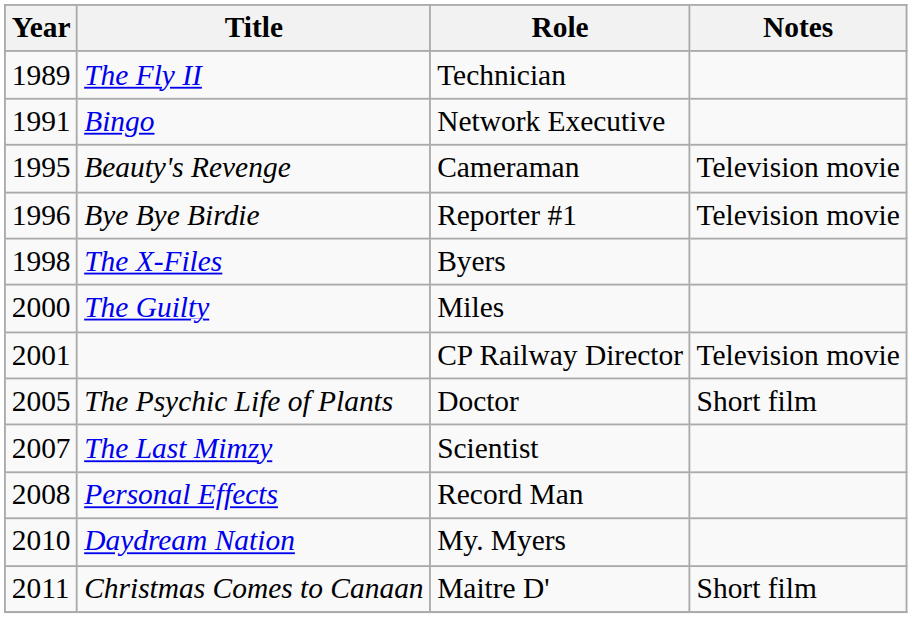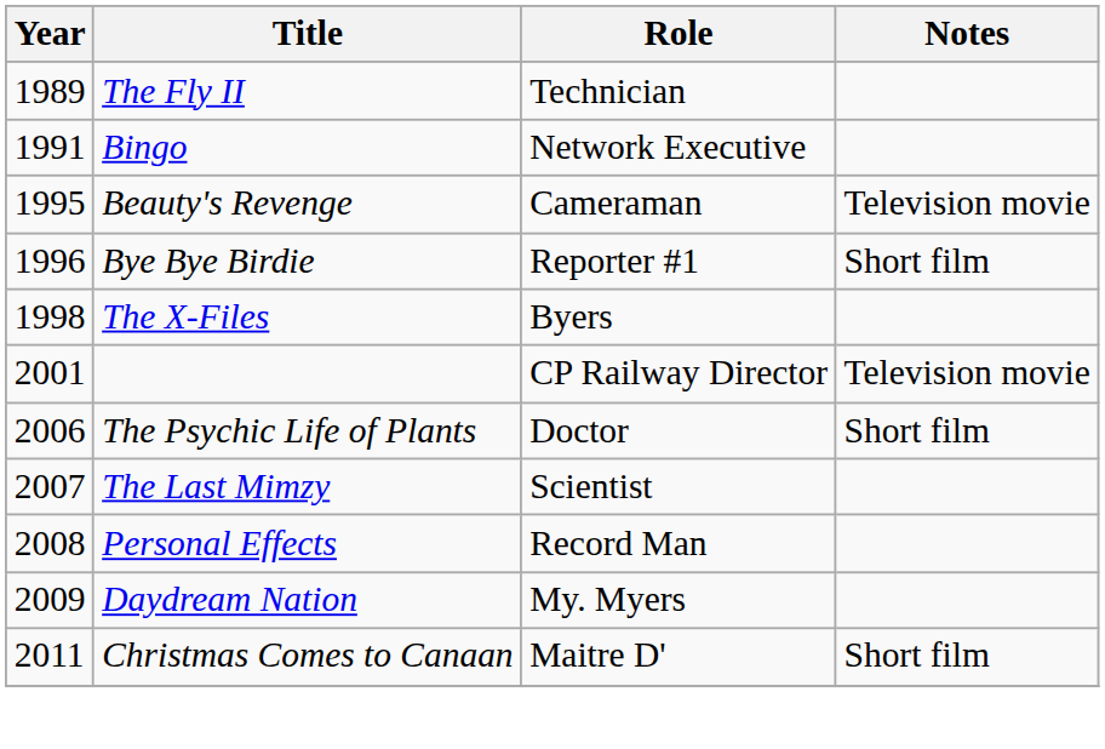 <table class="wikitable sortable">
 <tr>
 <th>Year</th>
 <th>Title</th>
 <th>Role</th>
 <th>Notes</th>
 </tr>
 <tr>
 <td>1989</td>
 <td><em><a href='#'>The Fly II</a></em></td>
 <td>Technician</td>
 <td></td>
 </tr>
 <tr>
 <td>1991</td>
 <td><em><a href='#'>Bingo</a></em></td>
 <td>Network Executive</td>
 <td></td>
 </tr>
 <tr>
 <td>1995</td>
 <td><em>Beauty's Revenge</em></td>
 <td>Cameraman</td>
 <td>Television movie</td>
 </tr>
 <tr>
 <td>1996</td>
 <td><em>Bye Bye Birdie</em></td>
 <td>Reporter #1</td>
-<td>Television movie</td>
+<td>Short film</td>
 </tr>
 <tr>
 <td>1998</td>
 <td><em><a href='#'>The X-Files</a></em></td>
 <td>Byers</td>
-<td></td>
-</tr>
-<tr>
-<td>2000</td>
-<td><em><a href='#'>The Guilty</a></em></td>
-<td>Miles</td>
 <td></td>
 </tr>
 <tr>
 <td>2001</td>
 <td><em></em></td>
 <td>CP Railway Director</td>
 <td>Television movie</td>
 </tr>
 <tr>
-<td>2005</td>
+<td>2006</td>
 <td><em>The Psychic Life of Plants</em></td>
 <td>Doctor</td>
 <td>Short film</td>
 </tr>
 <tr>
 <td>2007</td>
 <td><em><a href='#'>The Last Mimzy</a></em></td>
 <td>Scientist</td>
 <td></td>
 </tr>
 <tr>
 <td>2008</td>
 <td><em><a href='#'>Personal Effects</a></em></td>
 <td>Record Man</td>
 <td></td>
 </tr>
 <tr>
-<td>2010</td>
+<td>2009</td>
 <td><em><a href='#'>Daydream Nation</a></em></td>
 <td>My. Myers</td>
 <td></td>
 </tr>
 <tr>
 <td>2011</td>
 <td><em>Christmas Comes to Canaan</em></td>
 <td>Maitre D'</td>
 <td>Short film</td>
 </tr>
 <tr>
 </tr>
 </table>
